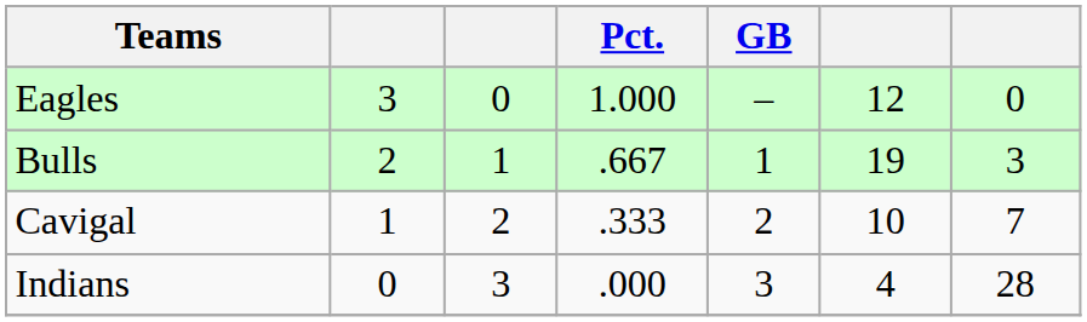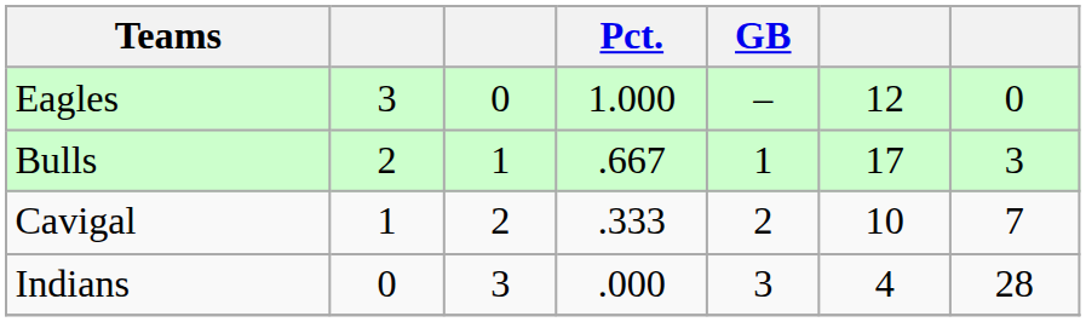 <table class="wikitable" width="50%" style="text-align:center;">
 <tr>
 <th width="20%">Teams</th>
 <th width="7%"></th>
 <th width="7%"></th>
 <th width="8%"><a href='#'>Pct.</a></th>
 <th width="7%"><a href='#'>GB</a></th>
 <th width="8%"></th>
 <th width="8%"></th>
 </tr>
 <tr bgcolor="#CCFFCC">
 <td align=left>Eagles </td>
 <td>3</td>
 <td>0</td>
 <td>1.000</td>
 <td>–</td>
 <td>12</td>
 <td>0</td>
 </tr>
 <tr bgcolor="#CCFFCC">
 <td align=left>Bulls </td>
 <td>2</td>
 <td>1</td>
 <td>.667</td>
 <td>1</td>
-<td>19</td>
+<td>17</td>
 <td>3</td>
 </tr>
 <tr>
 <td align=left>Cavigal </td>
 <td>1</td>
 <td>2</td>
 <td>.333</td>
 <td>2</td>
 <td>10</td>
 <td>7</td>
 </tr>
 <tr>
 <td align=left>Indians </td>
 <td>0</td>
 <td>3</td>
 <td>.000</td>
 <td>3</td>
 <td>4</td>
 <td>28</td>
 </tr>
 <tr>
 </tr>
 </table>
